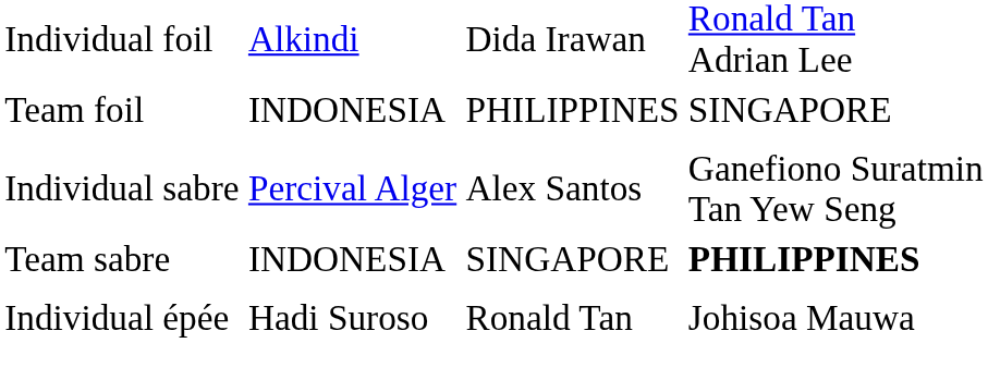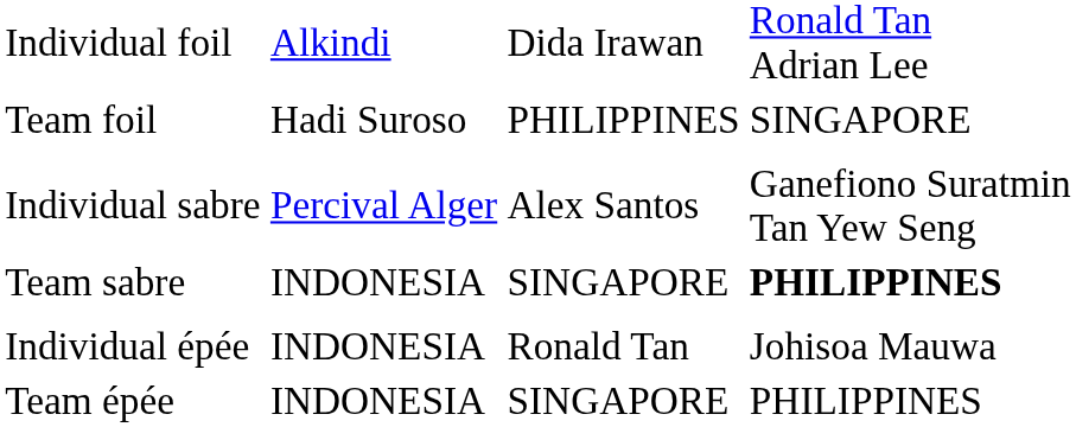 <table>
 <tr>
 <td>Individual foil</td>
 <td> <a href='#'>Alkindi</a></td>
 <td> Dida Irawan</td>
 <td> <a href='#'>Ronald Tan</a><br> Adrian Lee</td>
 </tr>
 <tr>
 <td>Team foil</td>
-<td> INDONESIA</td>
+<td> Hadi Suroso</td>
 <td> PHILIPPINES</td>
 <td> SINGAPORE</td>
 </tr>
 <tr>
 <td></td>
 <td></td>
 <td></td>
 </tr>
 <tr>
 <td>Individual sabre</td>
 <td> <a href='#'>Percival Alger</a></td>
 <td> Alex Santos</td>
 <td> Ganefiono Suratmin<br> Tan Yew Seng</td>
 </tr>
 <tr>
 <td>Team sabre</td>
 <td> INDONESIA</td>
 <td> SINGAPORE</td>
 <td><strong> PHILIPPINES</strong></td>
 </tr>
 <tr>
 <td></td>
 <td></td>
 <td></td>
 </tr>
 <tr>
 <td>Individual épée</td>
-<td> Hadi Suroso</td>
+<td> INDONESIA</td>
 <td> Ronald Tan</td>
 <td> Johisoa Mauwa</td>
 </tr>
+<tr>
+<td>Team épée</td>
+<td> INDONESIA</td>
+<td> SINGAPORE</td>
+<td> PHILIPPINES</td>
+</tr>
 </table>
